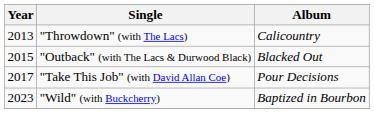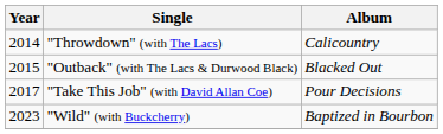 <table class="wikitable">
 <tr>
 <th>Year</th>
 <th>Single</th>
 <th>Album</th>
 </tr>
 <tr>
-<td>2013</td>
+<td>2014</td>
 <td>"Throwdown" <small>(with <a href='#'>The Lacs</a>)</small></td>
 <td><em>Calicountry</em></td>
 </tr>
 <tr>
 <td>2015</td>
 <td>"Outback" <small>(with The Lacs & Durwood Black)</small></td>
 <td><em>Blacked Out</em></td>
 </tr>
 <tr>
 <td>2017</td>
 <td>"Take This Job" <small>(with <a href='#'>David Allan Coe</a>)</small></td>
 <td><em>Pour Decisions</em></td>
 </tr>
 <tr>
 <td>2023</td>
 <td>"Wild" <small>(with <a href='#'>Buckcherry</a>)</small></td>
 <td><em>Baptized in Bourbon</em></td>
 </tr>
 <tr>
 </tr>
 </table>
